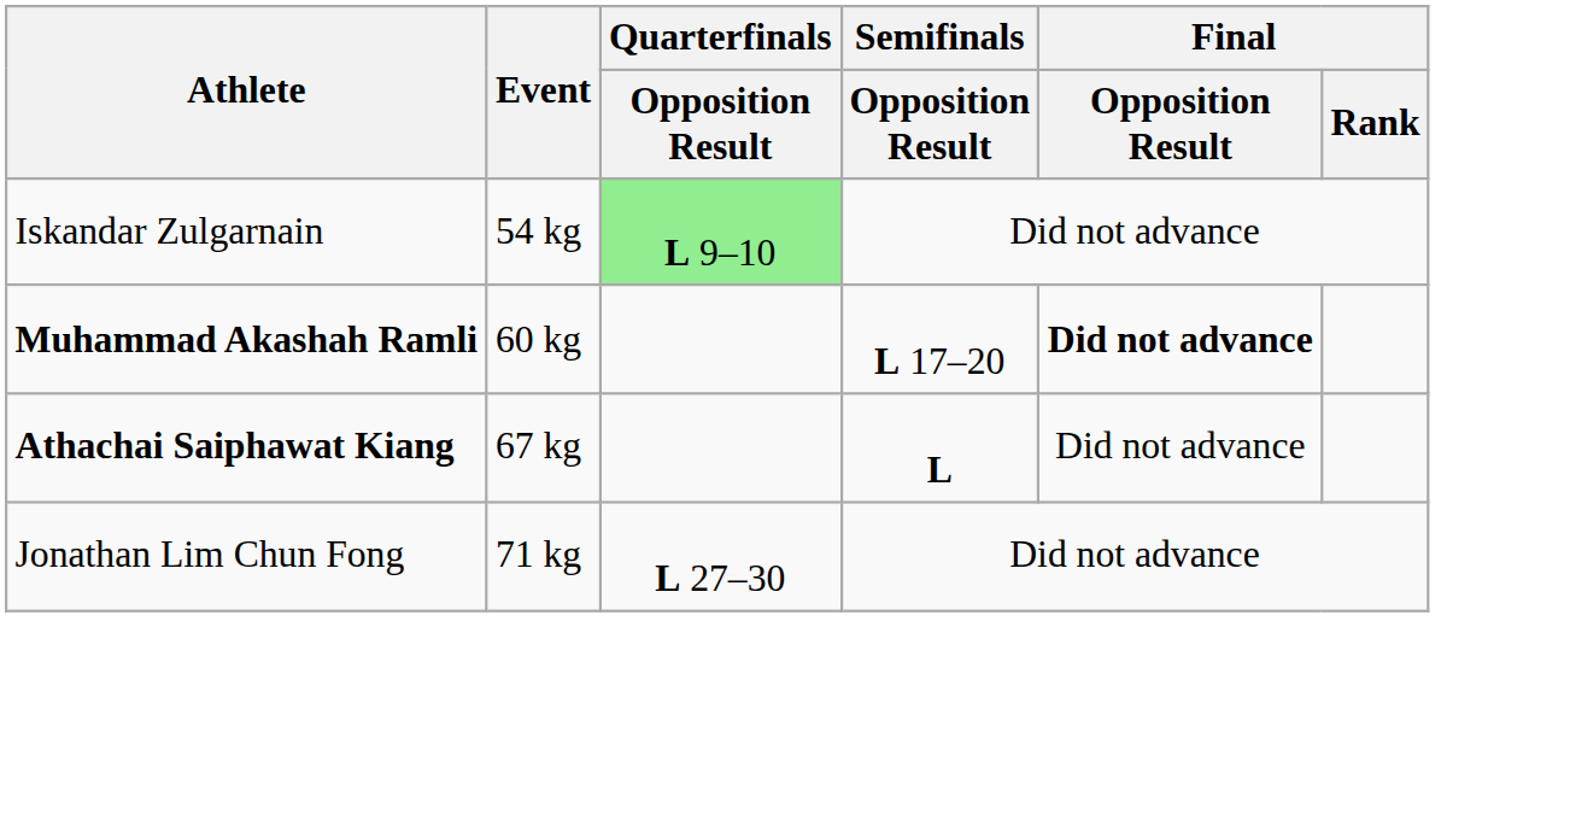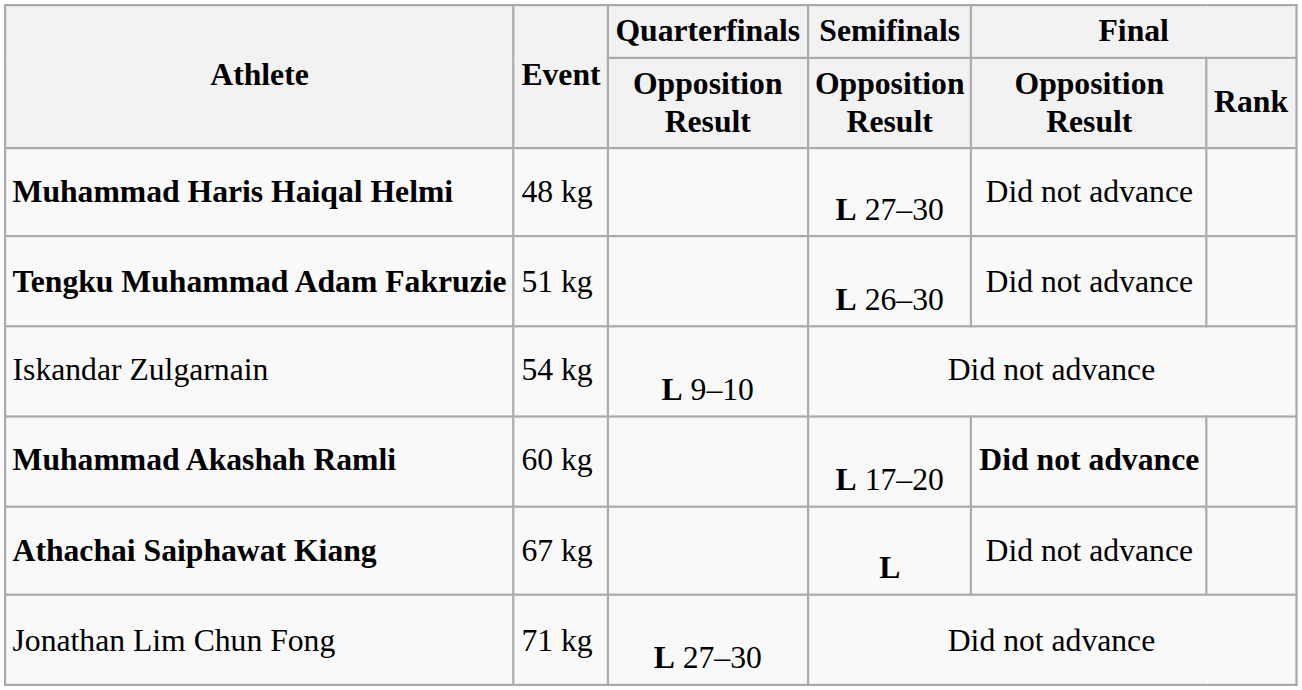 <table class="wikitable" style="font-size:90%">
 <tr>
 <th rowspan="2">Athlete</th>
 <th rowspan="2">Event</th>
 <th>Quarterfinals</th>
 <th>Semifinals</th>
 <th colspan="2">Final</th>
 </tr>
 <tr>
 <th>Opposition<br>Result</th>
 <th>Opposition<br>Result</th>
 <th>Opposition<br>Result</th>
 <th>Rank</th>
 </tr>
 <tr align="center">
+<td align="left"><strong>Muhammad Haris Haiqal Helmi</strong></td>
+<td align="left">48 kg</td>
+<td></td>
+<td><br><strong>L</strong> 27–30</td>
+<td>Did not advance</td>
+<td></td>
+</tr>
+<tr align="center">
+<td align="left"><strong>Tengku Muhammad Adam Fakruzie</strong></td>
+<td align="left">51 kg</td>
+<td></td>
+<td><br><strong>L</strong> 26–30</td>
+<td>Did not advance</td>
+<td></td>
+</tr>
+<tr align="center">
 <td align="left">Iskandar Zulgarnain</td>
 <td align="left">54 kg</td>
-<td style="background: lightgreen;"><br><strong>L</strong> 9–10</td>
+<td><br><strong>L</strong> 9–10</td>
 <td colspan="3">Did not advance</td>
 </tr>
 <tr align="center">
 <td align="left"><strong>Muhammad Akashah Ramli</strong></td>
 <td align="left">60 kg</td>
 <td></td>
 <td><br><strong>L</strong> 17–20</td>
 <td><strong>Did not advance</strong></td>
 <td></td>
 </tr>
 <tr align="center">
 <td align="left"><strong>Athachai Saiphawat Kiang</strong></td>
 <td align="left">67 kg</td>
 <td></td>
 <td><br><strong>L</strong> </td>
 <td>Did not advance</td>
 <td></td>
 </tr>
 <tr align="center">
 <td align="left">Jonathan Lim Chun Fong</td>
 <td align="left">71 kg</td>
 <td><br><strong>L</strong> 27–30</td>
 <td colspan="3">Did not advance</td>
 </tr>
 </table>
